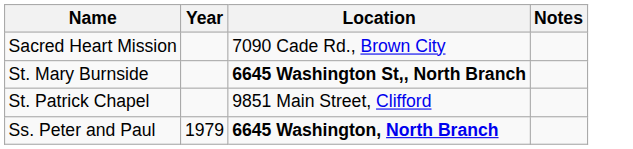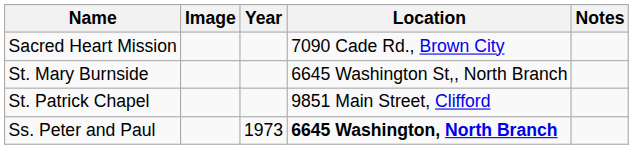 <table class="wikitable sortable">
 <tr>
 <th>Name</th>
+<th class="unsortable">Image</th>
 <th>Year</th>
 <th class="unsortable">Location</th>
 <th class="unsortable">Notes</th>
 </tr>
 <tr>
 <td>Sacred Heart Mission</td>
 <td></td>
+<td></td>
 <td>7090 Cade Rd., <a href='#'>Brown City</a></td>
 <td></td>
 </tr>
 <tr>
 <td>St. Mary Burnside</td>
 <td></td>
-<td><strong>6645 Washington St,, North Branch</strong></td>
+<td></td>
+<td>6645 Washington St,, North Branch</td>
 <td></td>
 </tr>
 <tr>
 <td>St. Patrick Chapel</td>
+<td></td>
 <td></td>
 <td>9851 Main Street, <a href='#'>Clifford</a></td>
 <td></td>
 </tr>
 <tr>
 <td>Ss. Peter and Paul</td>
-<td>1979</td>
+<td></td>
+<td>1973</td>
 <td><strong>6645 Washington, <a href='#'>North Branch</a></strong></td>
 <td></td>
 </tr>
 </table>
